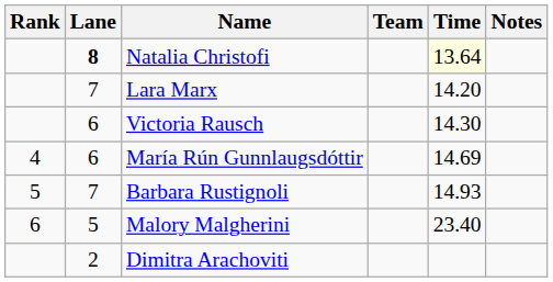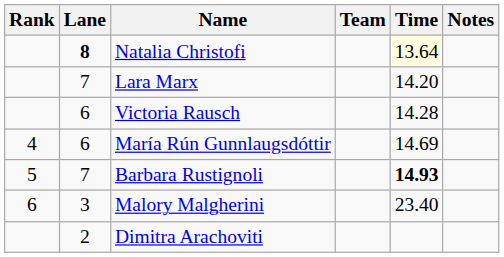 <table class="wikitable sortable" style="text-align:center">
 <tr>
 <th>Rank</th>
 <th>Lane</th>
 <th>Name</th>
 <th>Team</th>
 <th>Time</th>
 <th>Notes</th>
 </tr>
 <tr>
 <td></td>
 <td><strong>8</strong></td>
 <td align="left"><a href='#'>Natalia Christofi</a></td>
 <td align=left></td>
 <td style="background: lightyellow;">13.64</td>
 <td></td>
 </tr>
 <tr>
 <td></td>
 <td>7</td>
 <td align="left"><a href='#'>Lara Marx</a></td>
 <td align=left></td>
 <td>14.20</td>
 <td></td>
 </tr>
 <tr>
 <td></td>
 <td>6</td>
 <td align="left"><a href='#'>Victoria Rausch</a></td>
 <td align=left></td>
-<td>14.30</td>
+<td>14.28</td>
 <td></td>
 </tr>
 <tr>
 <td>4</td>
 <td>6</td>
 <td align="left"><a href='#'>María Rún Gunnlaugsdóttir</a></td>
 <td align=left></td>
 <td>14.69</td>
 <td></td>
 </tr>
 <tr>
 <td>5</td>
 <td>7</td>
 <td align="left"><a href='#'>Barbara Rustignoli</a></td>
 <td align=left></td>
-<td>14.93</td>
+<td><strong>14.93</strong></td>
 <td></td>
 </tr>
 <tr>
 <td>6</td>
-<td>5</td>
+<td>3</td>
 <td align="left"><a href='#'>Malory Malgherini</a></td>
 <td align=left></td>
 <td>23.40</td>
 <td></td>
 </tr>
 <tr>
 <td></td>
 <td>2</td>
 <td align="left"><a href='#'>Dimitra Arachoviti</a></td>
 <td align=left></td>
 <td></td>
 <td></td>
 </tr>
 </table>
